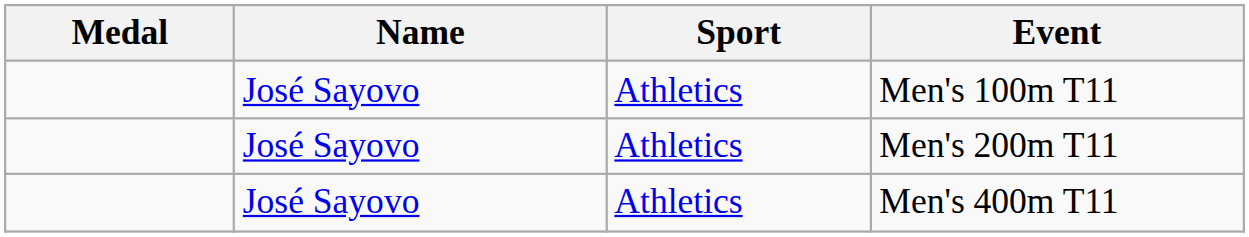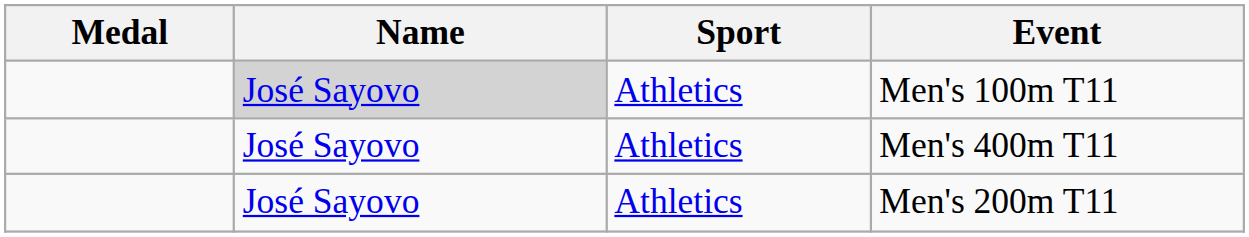 <table class="wikitable">
 <tr>
 <th style="width:6em">Medal</th>
 <th style="width:10em">Name</th>
 <th style="width:7em">Sport</th>
 <th style="width:10em">Event</th>
 </tr>
 <tr>
 <td></td>
-<td><a href='#'>José Sayovo</a></td>
+<td style="background: lightgrey;"><a href='#'>José Sayovo</a></td>
 <td><a href='#'>Athletics</a></td>
 <td>Men's 100m T11</td>
 </tr>
 <tr>
 <td></td>
 <td><a href='#'>José Sayovo</a></td>
 <td><a href='#'>Athletics</a></td>
-<td>Men's 200m T11</td>
+<td>Men's 400m T11</td>
 </tr>
 <tr>
 <td></td>
 <td><a href='#'>José Sayovo</a></td>
 <td><a href='#'>Athletics</a></td>
-<td>Men's 400m T11</td>
+<td>Men's 200m T11</td>
 </tr>
 </table>
